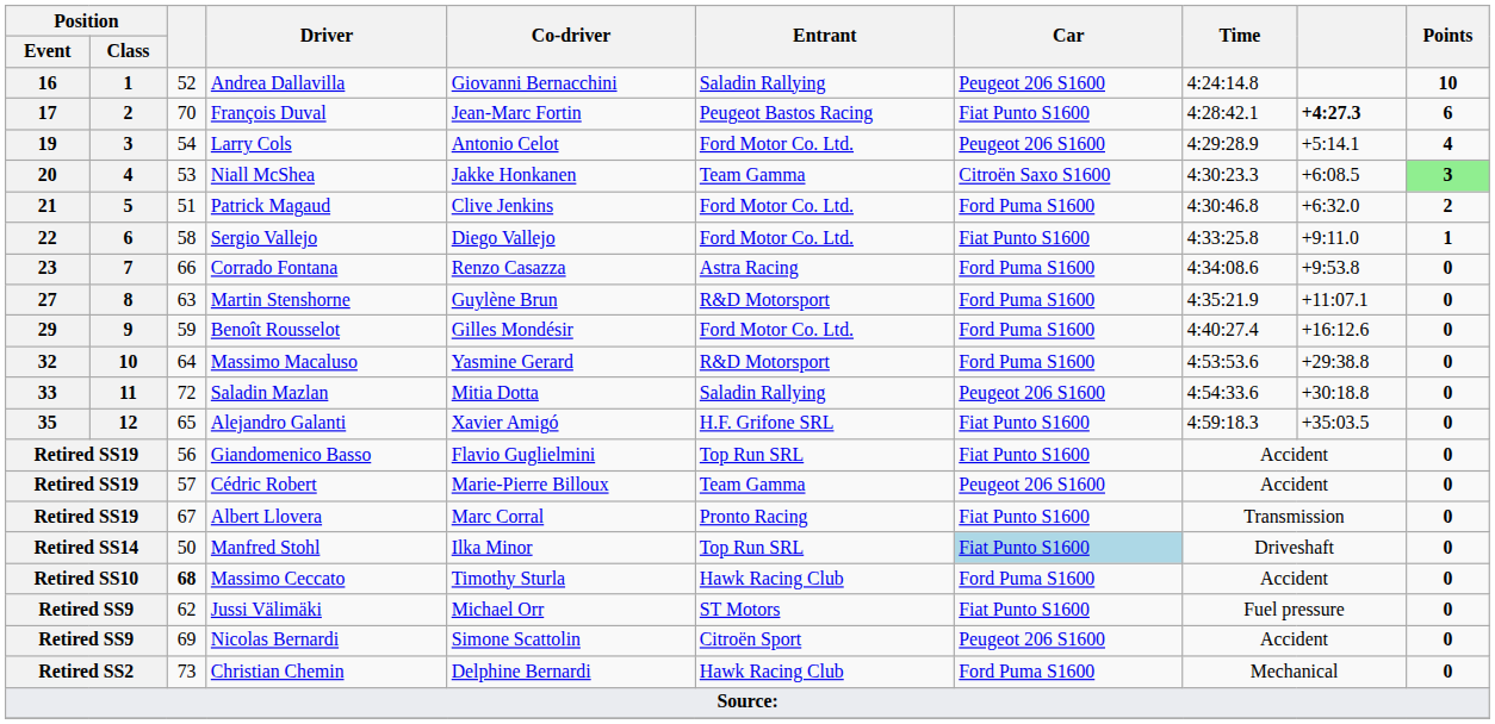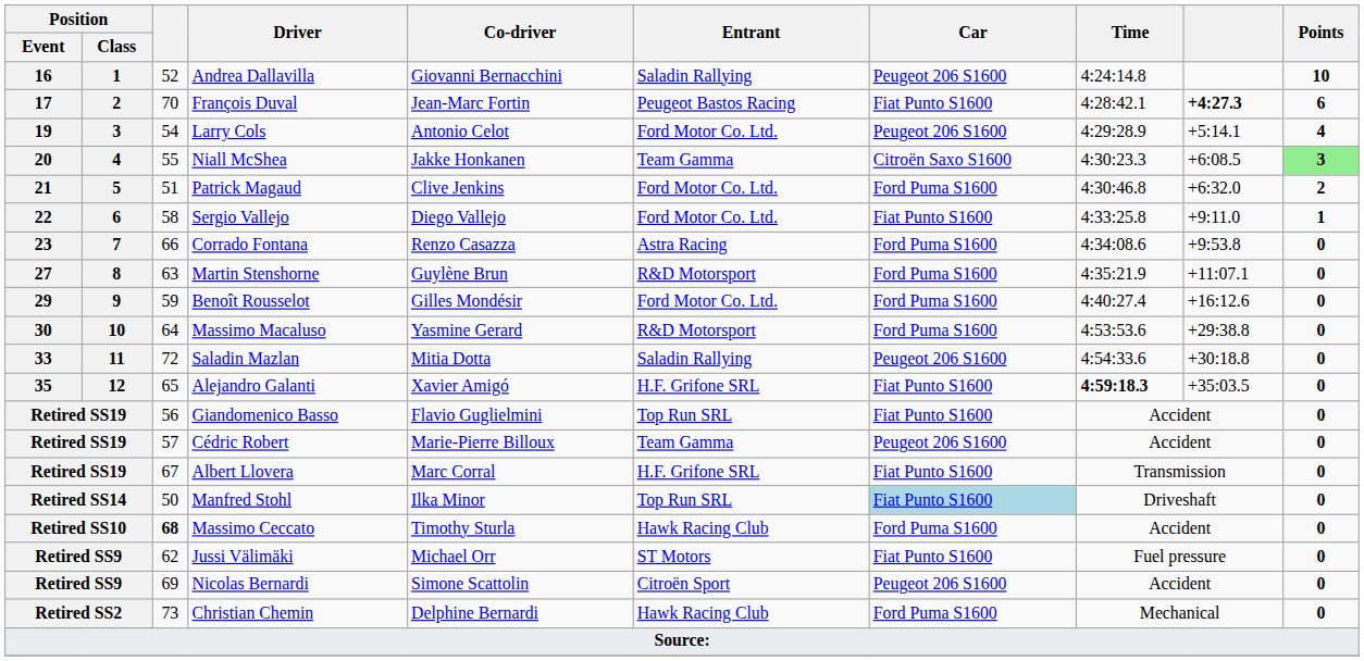 <table class="wikitable" width=85% style="font-size: 85%;">
 <tr>
 <th colspan="2">Position</th>
 <th rowspan="2"></th>
 <th rowspan="2">Driver</th>
 <th rowspan="2">Co-driver</th>
 <th rowspan="2">Entrant</th>
 <th rowspan="2">Car</th>
 <th rowspan="2">Time</th>
 <th rowspan="2"></th>
 <th rowspan="2">Points</th>
 </tr>
 <tr>
 <th>Event</th>
 <th>Class</th>
 </tr>
 <tr>
 <th>16</th>
 <th>1</th>
 <td align="center">52</td>
 <td> <a href='#'>Andrea Dallavilla</a></td>
 <td> <a href='#'>Giovanni Bernacchini</a></td>
 <td> <a href='#'>Saladin Rallying</a></td>
 <td><a href='#'>Peugeot 206 S1600</a></td>
 <td>4:24:14.8</td>
 <td></td>
 <td align="center"><strong>10</strong></td>
 </tr>
 <tr>
 <th>17</th>
 <th>2</th>
 <td align="center">70</td>
 <td> <a href='#'>François Duval</a></td>
 <td> <a href='#'>Jean-Marc Fortin</a></td>
 <td> <a href='#'>Peugeot Bastos Racing</a></td>
 <td><a href='#'>Fiat Punto S1600</a></td>
 <td>4:28:42.1</td>
 <td><strong>+4:27.3</strong></td>
 <td align="center"><strong>6</strong></td>
 </tr>
 <tr>
 <th>19</th>
 <th>3</th>
 <td align="center">54</td>
 <td> <a href='#'>Larry Cols</a></td>
 <td> <a href='#'>Antonio Celot</a></td>
 <td> <a href='#'>Ford Motor Co. Ltd.</a></td>
 <td><a href='#'>Peugeot 206 S1600</a></td>
 <td>4:29:28.9</td>
 <td>+5:14.1</td>
 <td align="center"><strong>4</strong></td>
 </tr>
 <tr>
 <th>20</th>
 <th>4</th>
-<td align="center">53</td>
+<td align="center">55</td>
 <td> <a href='#'>Niall McShea</a></td>
 <td> <a href='#'>Jakke Honkanen</a></td>
 <td> <a href='#'>Team Gamma</a></td>
 <td><a href='#'>Citroën Saxo S1600</a></td>
 <td>4:30:23.3</td>
 <td>+6:08.5</td>
 <td align="center" style="background: lightgreen;"><strong>3</strong></td>
 </tr>
 <tr>
 <th>21</th>
 <th>5</th>
 <td align="center">51</td>
 <td> <a href='#'>Patrick Magaud</a></td>
 <td> <a href='#'>Clive Jenkins</a></td>
 <td> <a href='#'>Ford Motor Co. Ltd.</a></td>
 <td><a href='#'>Ford Puma S1600</a></td>
 <td>4:30:46.8</td>
 <td>+6:32.0</td>
 <td align="center"><strong>2</strong></td>
 </tr>
 <tr>
 <th>22</th>
 <th>6</th>
 <td align="center">58</td>
 <td> <a href='#'>Sergio Vallejo</a></td>
 <td> <a href='#'>Diego Vallejo</a></td>
 <td> <a href='#'>Ford Motor Co. Ltd.</a></td>
 <td><a href='#'>Fiat Punto S1600</a></td>
 <td>4:33:25.8</td>
 <td>+9:11.0</td>
 <td align="center"><strong>1</strong></td>
 </tr>
 <tr>
 <th>23</th>
 <th>7</th>
 <td align="center">66</td>
 <td> <a href='#'>Corrado Fontana</a></td>
 <td> <a href='#'>Renzo Casazza</a></td>
 <td> <a href='#'>Astra Racing</a></td>
 <td><a href='#'>Ford Puma S1600</a></td>
 <td>4:34:08.6</td>
 <td>+9:53.8</td>
 <td align="center"><strong>0</strong></td>
 </tr>
 <tr>
 <th>27</th>
 <th>8</th>
 <td align="center">63</td>
 <td> <a href='#'>Martin Stenshorne</a></td>
 <td> <a href='#'>Guylène Brun</a></td>
 <td> <a href='#'>R&D Motorsport</a></td>
 <td><a href='#'>Ford Puma S1600</a></td>
 <td>4:35:21.9</td>
 <td>+11:07.1</td>
 <td align="center"><strong>0</strong></td>
 </tr>
 <tr>
 <th>29</th>
 <th>9</th>
 <td align="center">59</td>
 <td> <a href='#'>Benoît Rousselot</a></td>
 <td> <a href='#'>Gilles Mondésir</a></td>
 <td> <a href='#'>Ford Motor Co. Ltd.</a></td>
 <td><a href='#'>Ford Puma S1600</a></td>
 <td>4:40:27.4</td>
 <td>+16:12.6</td>
 <td align="center"><strong>0</strong></td>
 </tr>
 <tr>
-<th>32</th>
+<th>30</th>
 <th>10</th>
 <td align="center">64</td>
 <td> <a href='#'>Massimo Macaluso</a></td>
 <td> <a href='#'>Yasmine Gerard</a></td>
 <td> <a href='#'>R&D Motorsport</a></td>
 <td><a href='#'>Ford Puma S1600</a></td>
 <td>4:53:53.6</td>
 <td>+29:38.8</td>
 <td align="center"><strong>0</strong></td>
 </tr>
 <tr>
 <th>33</th>
 <th>11</th>
 <td align="center">72</td>
 <td> <a href='#'>Saladin Mazlan</a></td>
 <td> <a href='#'>Mitia Dotta</a></td>
 <td> <a href='#'>Saladin Rallying</a></td>
 <td><a href='#'>Peugeot 206 S1600</a></td>
 <td>4:54:33.6</td>
 <td>+30:18.8</td>
 <td align="center"><strong>0</strong></td>
 </tr>
 <tr>
 <th>35</th>
 <th>12</th>
 <td align="center">65</td>
 <td> <a href='#'>Alejandro Galanti</a></td>
 <td> <a href='#'>Xavier Amigó</a></td>
 <td> <a href='#'>H.F. Grifone SRL</a></td>
 <td><a href='#'>Fiat Punto S1600</a></td>
-<td>4:59:18.3</td>
+<td><strong>4:59:18.3</strong></td>
 <td>+35:03.5</td>
 <td align="center"><strong>0</strong></td>
 </tr>
 <tr>
 <th colspan="2">Retired SS19</th>
 <td align="center">56</td>
 <td> <a href='#'>Giandomenico Basso</a></td>
 <td> <a href='#'>Flavio Guglielmini</a></td>
 <td> <a href='#'>Top Run SRL</a></td>
 <td><a href='#'>Fiat Punto S1600</a></td>
 <td align="center" colspan="2">Accident</td>
 <td align="center"><strong>0</strong></td>
 </tr>
 <tr>
 <th colspan="2">Retired SS19</th>
 <td align="center">57</td>
 <td> <a href='#'>Cédric Robert</a></td>
 <td> <a href='#'>Marie-Pierre Billoux</a></td>
 <td> <a href='#'>Team Gamma</a></td>
 <td><a href='#'>Peugeot 206 S1600</a></td>
 <td align="center" colspan="2">Accident</td>
 <td align="center"><strong>0</strong></td>
 </tr>
 <tr>
 <th colspan="2">Retired SS19</th>
 <td align="center">67</td>
 <td> <a href='#'>Albert Llovera</a></td>
 <td> <a href='#'>Marc Corral</a></td>
-<td> <a href='#'>Pronto Racing</a></td>
+<td> <a href='#'>H.F. Grifone SRL</a></td>
 <td><a href='#'>Fiat Punto S1600</a></td>
 <td align="center" colspan="2">Transmission</td>
 <td align="center"><strong>0</strong></td>
 </tr>
 <tr>
 <th colspan="2">Retired SS14</th>
 <td align="center">50</td>
 <td> <a href='#'>Manfred Stohl</a></td>
 <td> <a href='#'>Ilka Minor</a></td>
 <td> <a href='#'>Top Run SRL</a></td>
 <td style="background: lightblue;"><a href='#'>Fiat Punto S1600</a></td>
 <td align="center" colspan="2">Driveshaft</td>
 <td align="center"><strong>0</strong></td>
 </tr>
 <tr>
 <th colspan="2">Retired SS10</th>
 <td align="center"><strong>68</strong></td>
 <td> <a href='#'>Massimo Ceccato</a></td>
 <td> <a href='#'>Timothy Sturla</a></td>
 <td> <a href='#'>Hawk Racing Club</a></td>
 <td><a href='#'>Ford Puma S1600</a></td>
 <td align="center" colspan="2">Accident</td>
 <td align="center"><strong>0</strong></td>
 </tr>
 <tr>
 <th colspan="2">Retired SS9</th>
 <td align="center">62</td>
 <td> <a href='#'>Jussi Välimäki</a></td>
 <td> <a href='#'>Michael Orr</a></td>
 <td> <a href='#'>ST Motors</a></td>
 <td><a href='#'>Fiat Punto S1600</a></td>
 <td align="center" colspan="2">Fuel pressure</td>
 <td align="center"><strong>0</strong></td>
 </tr>
 <tr>
 <th colspan="2">Retired SS9</th>
 <td align="center">69</td>
 <td> <a href='#'>Nicolas Bernardi</a></td>
 <td> <a href='#'>Simone Scattolin</a></td>
 <td> <a href='#'>Citroën Sport</a></td>
 <td><a href='#'>Peugeot 206 S1600</a></td>
 <td align="center" colspan="2">Accident</td>
 <td align="center"><strong>0</strong></td>
 </tr>
 <tr>
 <th colspan="2">Retired SS2</th>
 <td align="center">73</td>
 <td> <a href='#'>Christian Chemin</a></td>
 <td> <a href='#'>Delphine Bernardi</a></td>
 <td> <a href='#'>Hawk Racing Club</a></td>
 <td><a href='#'>Ford Puma S1600</a></td>
 <td align="center" colspan="2">Mechanical</td>
 <td align="center"><strong>0</strong></td>
 </tr>
 <tr>
 <td style="background-color:#EAECF0; text-align:center" colspan="10"><strong>Source:</strong></td>
 </tr>
 <tr>
 </tr>
 </table>
